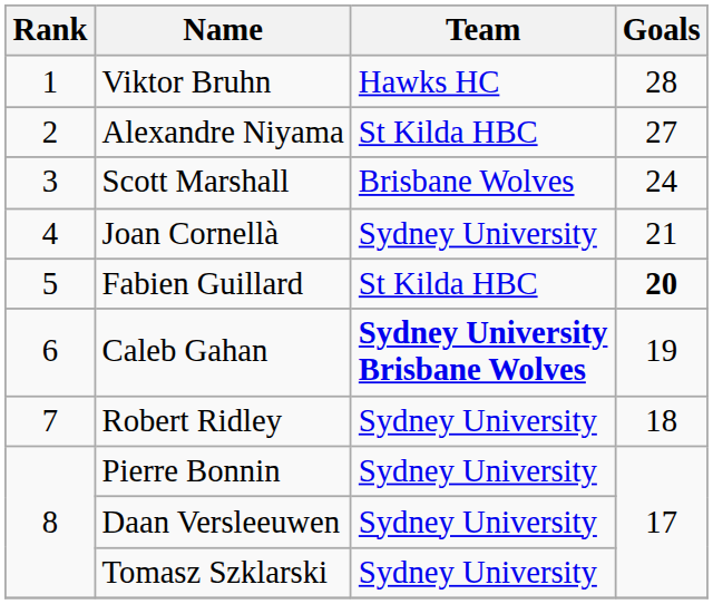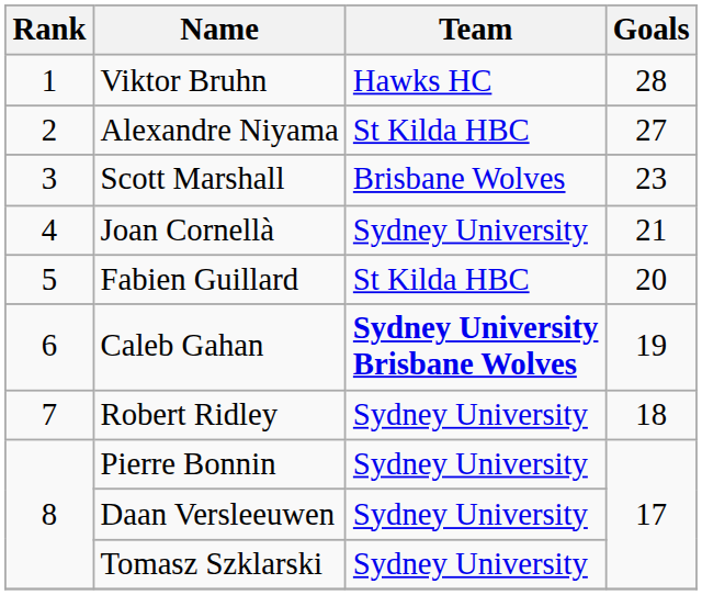 <table class="wikitable" style="text-align:center">
 <tr>
 <th>Rank</th>
 <th>Name</th>
 <th>Team</th>
 <th>Goals</th>
 </tr>
 <tr>
 <td>1</td>
 <td align="left"> Viktor Bruhn</td>
 <td align="left"> <a href='#'>Hawks HC</a></td>
 <td>28</td>
 </tr>
 <tr>
 <td>2</td>
 <td align="left"> Alexandre Niyama</td>
 <td align="left"> <a href='#'>St Kilda HBC</a></td>
 <td>27</td>
 </tr>
 <tr>
 <td>3</td>
 <td align="left"> Scott Marshall</td>
 <td align="left"> <a href='#'>Brisbane Wolves</a></td>
-<td>24</td>
+<td>23</td>
 </tr>
 <tr>
 <td>4</td>
 <td align="left"> Joan Cornellà</td>
 <td align="left"> <a href='#'>Sydney University</a></td>
 <td>21</td>
 </tr>
 <tr>
 <td>5</td>
 <td align="left"> Fabien Guillard</td>
 <td align="left"> <a href='#'>St Kilda HBC</a></td>
-<td><strong>20</strong></td>
+<td>20</td>
 </tr>
 <tr>
 <td>6</td>
 <td align="left"> Caleb Gahan</td>
 <td align="left"><strong> <a href='#'>Sydney University</a><br> <a href='#'>Brisbane Wolves</a></strong></td>
 <td>19</td>
 </tr>
 <tr>
 <td>7</td>
 <td align="left"> Robert Ridley</td>
 <td align="left"><a href='#'>Sydney University</a></td>
 <td>18</td>
 </tr>
 <tr>
 <td rowspan=3>8</td>
 <td align="left"> Pierre Bonnin</td>
 <td align="left"> <a href='#'>Sydney University</a></td>
 <td rowspan=3>17</td>
 </tr>
 <tr>
 <td align="left"> Daan Versleeuwen</td>
 <td align="left"> <a href='#'>Sydney University</a></td>
 </tr>
 <tr>
 <td align="left"> Tomasz Szklarski</td>
 <td align="left"><a href='#'>Sydney University</a></td>
 </tr>
 <tr>
 </tr>
 </table>
